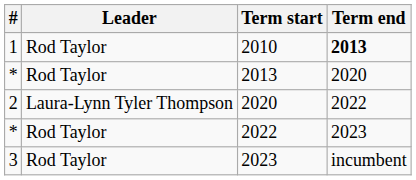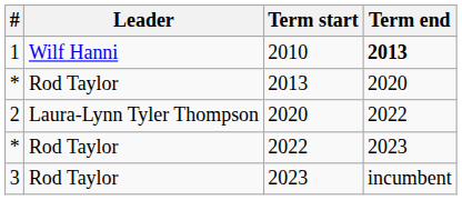 <table class="wikitable">
 <tr>
 <th>#</th>
 <th>Leader</th>
 <th>Term start</th>
 <th>Term end</th>
 </tr>
 <tr>
 <td>1</td>
-<td>Rod Taylor </td>
+<td><a href='#'>Wilf Hanni</a></td>
 <td>2010</td>
 <td><strong>2013</strong></td>
 </tr>
 <tr>
 <td>*</td>
 <td>Rod Taylor </td>
 <td>2013</td>
 <td>2020</td>
 </tr>
 <tr>
 <td>2</td>
 <td>Laura-Lynn Tyler Thompson</td>
 <td>2020</td>
 <td>2022</td>
 </tr>
 <tr>
 <td>*</td>
 <td>Rod Taylor </td>
 <td>2022</td>
 <td>2023</td>
 </tr>
 <tr>
 <td>3</td>
 <td>Rod Taylor</td>
 <td>2023</td>
 <td>incumbent</td>
 </tr>
 </table>
